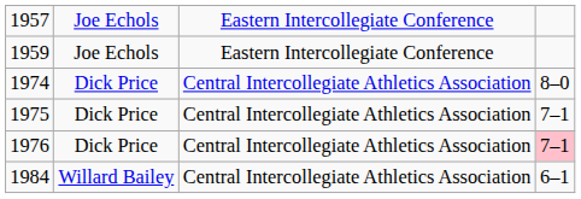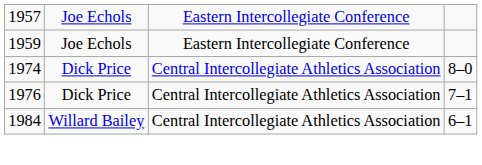 <table class="wikitable" style="text-align:center;">
 <tr>
 <td>1957</td>
 <td><a href='#'>Joe Echols</a></td>
 <td><a href='#'>Eastern Intercollegiate Conference</a></td>
 <td></td>
 </tr>
 <tr>
 <td>1959</td>
 <td>Joe Echols</td>
 <td>Eastern Intercollegiate Conference</td>
 <td></td>
 </tr>
 <tr>
 <td>1974</td>
 <td><a href='#'>Dick Price</a></td>
 <td><a href='#'>Central Intercollegiate Athletics Association</a></td>
 <td>8–0</td>
 </tr>
 <tr>
-<td>1975</td>
+<td>1976</td>
 <td>Dick Price</td>
 <td>Central Intercollegiate Athletics Association</td>
 <td>7–1</td>
-</tr>
-<tr>
-<td>1976</td>
-<td>Dick Price</td>
-<td>Central Intercollegiate Athletics Association</td>
-<td style="background: pink;">7–1</td>
 </tr>
 <tr>
 <td>1984</td>
 <td><a href='#'>Willard Bailey</a></td>
 <td>Central Intercollegiate Athletics Association</td>
 <td>6–1</td>
 </tr>
 </table>
